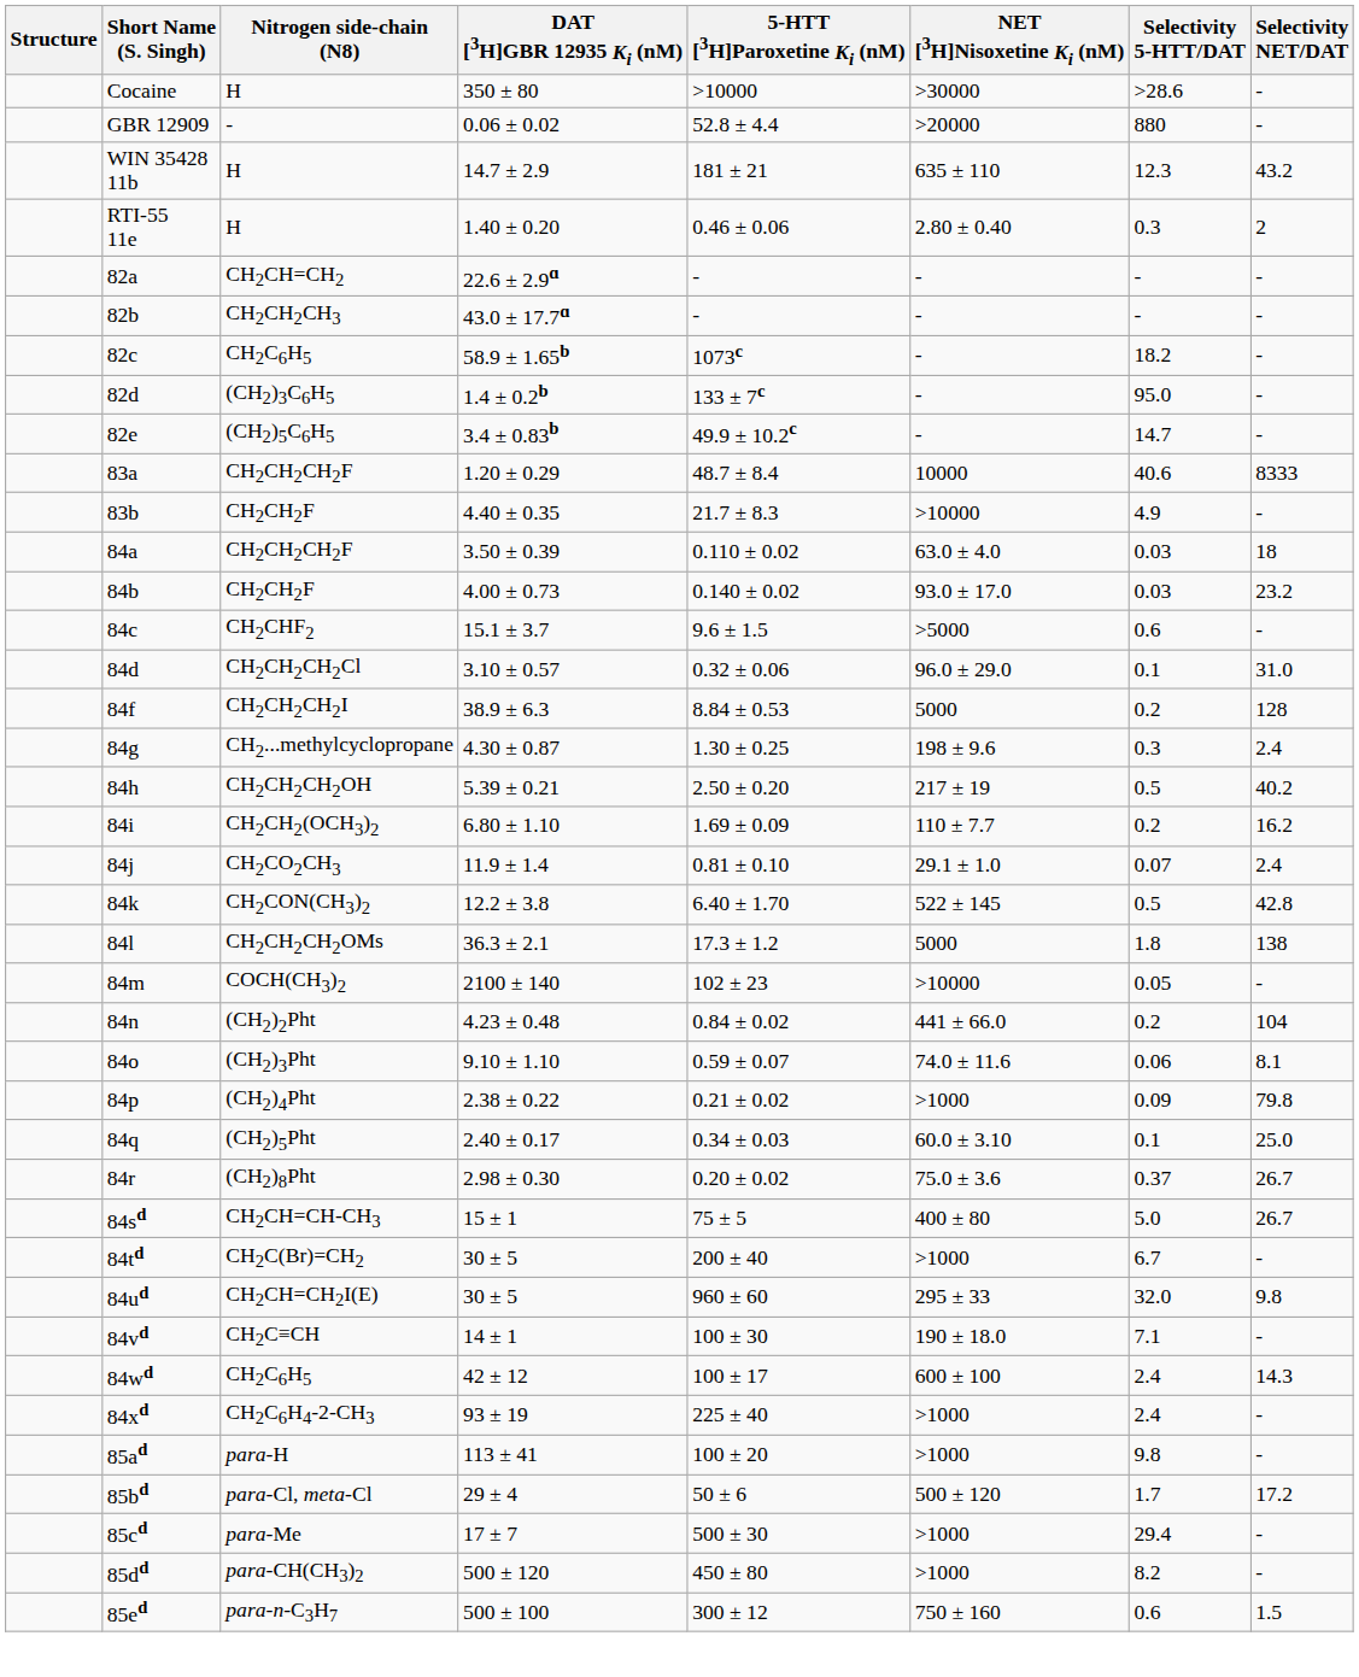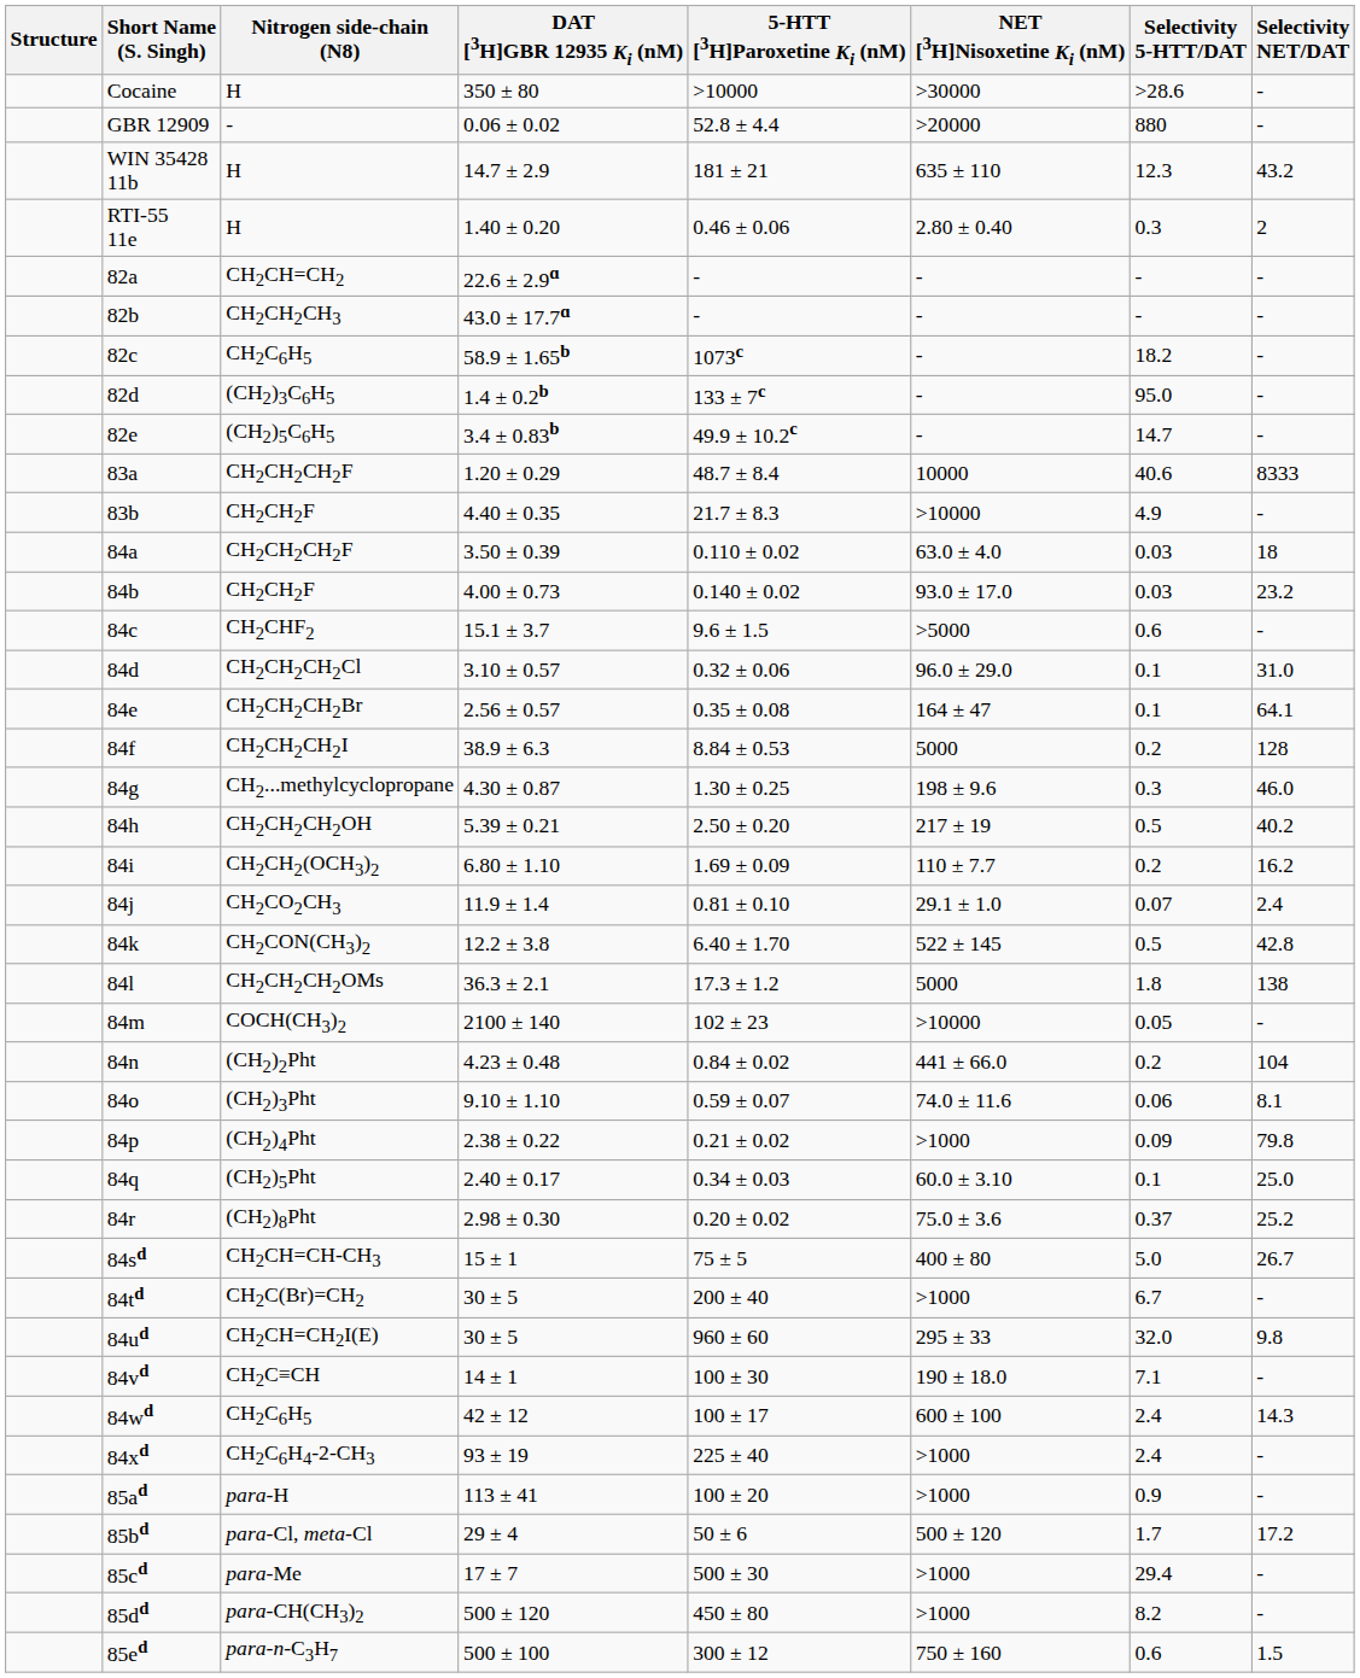 <table class="wikitable sortable">
 <tr>
 <th>Structure</th>
 <th>Short Name<br>(S. Singh)</th>
 <th>Nitrogen side-chain<br>(N8)</th>
 <th>DAT<br>[<sup>3</sup>H]GBR 12935 <em>K<sub>i</sub></em> (nM)</th>
 <th>5-HTT<br>[<sup>3</sup>H]Paroxetine <em>K<sub>i</sub></em> (nM)</th>
 <th>NET<br>[<sup>3</sup>H]Nisoxetine <em>K<sub>i</sub></em> (nM)</th>
 <th>Selectivity<br>5-HTT/DAT</th>
 <th>Selectivity<br>NET/DAT</th>
 </tr>
 <tr>
 <td></td>
 <td>Cocaine</td>
 <td>H</td>
 <td>350 ± 80</td>
 <td>>10000</td>
 <td>>30000</td>
 <td>>28.6</td>
 <td>-</td>
 </tr>
 <tr>
 <td></td>
 <td>GBR 12909</td>
 <td>-</td>
 <td>0.06 ± 0.02</td>
 <td>52.8 ± 4.4</td>
 <td>>20000</td>
 <td>880</td>
 <td>-</td>
 </tr>
 <tr>
 <td></td>
 <td>WIN 35428<br>11b</td>
 <td>H</td>
 <td>14.7 ± 2.9</td>
 <td>181 ± 21</td>
 <td>635 ± 110</td>
 <td>12.3</td>
 <td>43.2</td>
 </tr>
 <tr>
 <td></td>
 <td>RTI-55<br>11e</td>
 <td>H</td>
 <td>1.40 ± 0.20</td>
 <td>0.46 ± 0.06</td>
 <td>2.80 ± 0.40</td>
 <td>0.3</td>
 <td>2</td>
 </tr>
 <tr>
 <td></td>
 <td>82a</td>
 <td>CH<sub>2</sub>CH=CH<sub>2</sub></td>
 <td>22.6 ± 2.9<sup><strong>ɑ</strong></sup></td>
 <td>-</td>
 <td>-</td>
 <td>-</td>
 <td>-</td>
 </tr>
 <tr>
 <td></td>
 <td>82b</td>
 <td>CH<sub>2</sub>CH<sub>2</sub>CH<sub>3</sub></td>
 <td>43.0 ± 17.7<sup><strong>ɑ</strong></sup></td>
 <td>-</td>
 <td>-</td>
 <td>-</td>
 <td>-</td>
 </tr>
 <tr>
 <td></td>
 <td>82c</td>
 <td>CH<sub>2</sub>C<sub>6</sub>H<sub>5</sub></td>
 <td>58.9 ± 1.65<sup><strong>b</strong></sup></td>
 <td>1073<sup><strong>c</strong></sup></td>
 <td>-</td>
 <td>18.2</td>
 <td>-</td>
 </tr>
 <tr>
 <td></td>
 <td>82d</td>
 <td>(CH<sub>2</sub>)<sub>3</sub>C<sub>6</sub>H<sub>5</sub></td>
 <td>1.4 ± 0.2<sup><strong>b</strong></sup></td>
 <td>133 ± 7<sup><strong>c</strong></sup></td>
 <td>-</td>
 <td>95.0</td>
 <td>-</td>
 </tr>
 <tr>
 <td></td>
 <td>82e</td>
 <td>(CH<sub>2</sub>)<sub>5</sub>C<sub>6</sub>H<sub>5</sub></td>
 <td>3.4 ± 0.83<sup><strong>b</strong></sup></td>
 <td>49.9 ± 10.2<sup><strong>c</strong></sup></td>
 <td>-</td>
 <td>14.7</td>
 <td>-</td>
 </tr>
 <tr>
 <td></td>
 <td>83a</td>
 <td>CH<sub>2</sub>CH<sub>2</sub>CH<sub>2</sub>F</td>
 <td>1.20 ± 0.29</td>
 <td>48.7 ± 8.4</td>
 <td>10000</td>
 <td>40.6</td>
 <td>8333</td>
 </tr>
 <tr>
 <td></td>
 <td>83b</td>
 <td>CH<sub>2</sub>CH<sub>2</sub>F</td>
 <td>4.40 ± 0.35</td>
 <td>21.7 ± 8.3</td>
 <td>>10000</td>
 <td>4.9</td>
 <td>-</td>
 </tr>
 <tr>
 <td></td>
 <td>84a</td>
 <td>CH<sub>2</sub>CH<sub>2</sub>CH<sub>2</sub>F</td>
 <td>3.50 ± 0.39</td>
 <td>0.110 ± 0.02</td>
 <td>63.0 ± 4.0</td>
 <td>0.03</td>
 <td>18</td>
 </tr>
 <tr>
 <td></td>
 <td>84b</td>
 <td>CH<sub>2</sub>CH<sub>2</sub>F</td>
 <td>4.00 ± 0.73</td>
 <td>0.140 ± 0.02</td>
 <td>93.0 ± 17.0</td>
 <td>0.03</td>
 <td>23.2</td>
 </tr>
 <tr>
 <td></td>
 <td>84c</td>
 <td>CH<sub>2</sub>CHF<sub>2</sub></td>
 <td>15.1 ± 3.7</td>
 <td>9.6 ± 1.5</td>
 <td>>5000</td>
 <td>0.6</td>
 <td>-</td>
 </tr>
 <tr>
 <td></td>
 <td>84d</td>
 <td>CH<sub>2</sub>CH<sub>2</sub>CH<sub>2</sub>Cl</td>
 <td>3.10 ± 0.57</td>
 <td>0.32 ± 0.06</td>
 <td>96.0 ± 29.0</td>
 <td>0.1</td>
 <td>31.0</td>
 </tr>
 <tr>
 <td></td>
+<td>84e</td>
+<td>CH<sub>2</sub>CH<sub>2</sub>CH<sub>2</sub>Br</td>
+<td>2.56 ± 0.57</td>
+<td>0.35 ± 0.08</td>
+<td>164 ± 47</td>
+<td>0.1</td>
+<td>64.1</td>
+</tr>
+<tr>
+<td></td>
 <td>84f</td>
 <td>CH<sub>2</sub>CH<sub>2</sub>CH<sub>2</sub>I</td>
 <td>38.9 ± 6.3</td>
 <td>8.84 ± 0.53</td>
 <td>5000</td>
 <td>0.2</td>
 <td>128</td>
 </tr>
 <tr>
 <td></td>
 <td>84g</td>
 <td>CH<sub>2</sub>...methylcyclopropane</td>
 <td>4.30 ± 0.87</td>
 <td>1.30 ± 0.25</td>
 <td>198 ± 9.6</td>
 <td>0.3</td>
-<td>2.4</td>
+<td>46.0</td>
 </tr>
 <tr>
 <td></td>
 <td>84h</td>
 <td>CH<sub>2</sub>CH<sub>2</sub>CH<sub>2</sub>OH</td>
 <td>5.39 ± 0.21</td>
 <td>2.50 ± 0.20</td>
 <td>217 ± 19</td>
 <td>0.5</td>
 <td>40.2</td>
 </tr>
 <tr>
 <td></td>
 <td>84i</td>
 <td>CH<sub>2</sub>CH<sub>2</sub>(OCH<sub>3</sub>)<sub>2</sub></td>
 <td>6.80 ± 1.10</td>
 <td>1.69 ± 0.09</td>
 <td>110 ± 7.7</td>
 <td>0.2</td>
 <td>16.2</td>
 </tr>
 <tr>
 <td></td>
 <td>84j</td>
 <td>CH<sub>2</sub>CO<sub>2</sub>CH<sub>3</sub></td>
 <td>11.9 ± 1.4</td>
 <td>0.81 ± 0.10</td>
 <td>29.1 ± 1.0</td>
 <td>0.07</td>
 <td>2.4</td>
 </tr>
 <tr>
 <td></td>
 <td>84k</td>
 <td>CH<sub>2</sub>CON(CH<sub>3</sub>)<sub>2</sub></td>
 <td>12.2 ± 3.8</td>
 <td>6.40 ± 1.70</td>
 <td>522 ± 145</td>
 <td>0.5</td>
 <td>42.8</td>
 </tr>
 <tr>
 <td></td>
 <td>84l</td>
 <td>CH<sub>2</sub>CH<sub>2</sub>CH<sub>2</sub>OMs</td>
 <td>36.3 ± 2.1</td>
 <td>17.3 ± 1.2</td>
 <td>5000</td>
 <td>1.8</td>
 <td>138</td>
 </tr>
 <tr>
 <td></td>
 <td>84m</td>
 <td>COCH(CH<sub>3</sub>)<sub>2</sub></td>
 <td>2100 ± 140</td>
 <td>102 ± 23</td>
 <td>>10000</td>
 <td>0.05</td>
 <td>-</td>
 </tr>
 <tr>
 <td></td>
 <td>84n</td>
 <td>(CH<sub>2</sub>)<sub>2</sub>Pht</td>
 <td>4.23 ± 0.48</td>
 <td>0.84 ± 0.02</td>
 <td>441 ± 66.0</td>
 <td>0.2</td>
 <td>104</td>
 </tr>
 <tr>
 <td></td>
 <td>84o</td>
 <td>(CH<sub>2</sub>)<sub>3</sub>Pht</td>
 <td>9.10 ± 1.10</td>
 <td>0.59 ± 0.07</td>
 <td>74.0 ± 11.6</td>
 <td>0.06</td>
 <td>8.1</td>
 </tr>
 <tr>
 <td></td>
 <td>84p</td>
 <td>(CH<sub>2</sub>)<sub>4</sub>Pht</td>
 <td>2.38 ± 0.22</td>
 <td>0.21 ± 0.02</td>
 <td>>1000</td>
 <td>0.09</td>
 <td>79.8</td>
 </tr>
 <tr>
 <td></td>
 <td>84q</td>
 <td>(CH<sub>2</sub>)<sub>5</sub>Pht</td>
 <td>2.40 ± 0.17</td>
 <td>0.34 ± 0.03</td>
 <td>60.0 ± 3.10</td>
 <td>0.1</td>
 <td>25.0</td>
 </tr>
 <tr>
 <td></td>
 <td>84r</td>
 <td>(CH<sub>2</sub>)<sub>8</sub>Pht</td>
 <td>2.98 ± 0.30</td>
 <td>0.20 ± 0.02</td>
 <td>75.0 ± 3.6</td>
 <td>0.37</td>
-<td>26.7</td>
+<td>25.2</td>
 </tr>
 <tr>
 <td></td>
 <td>84s<sup><strong>d</strong></sup></td>
 <td>CH<sub>2</sub>CH=CH-CH<sub>3</sub></td>
 <td>15 ± 1</td>
 <td>75 ± 5</td>
 <td>400 ± 80</td>
 <td>5.0</td>
 <td>26.7</td>
 </tr>
 <tr>
 <td></td>
 <td>84t<sup><strong>d</strong></sup></td>
 <td>CH<sub>2</sub>C(Br)=CH<sub>2</sub></td>
 <td>30 ± 5</td>
 <td>200 ± 40</td>
 <td>>1000</td>
 <td>6.7</td>
 <td>-</td>
 </tr>
 <tr>
 <td></td>
 <td>84u<sup><strong>d</strong></sup></td>
 <td>CH<sub>2</sub>CH=CH<sub>2</sub>I(E)</td>
 <td>30 ± 5</td>
 <td>960 ± 60</td>
 <td>295 ± 33</td>
 <td>32.0</td>
 <td>9.8</td>
 </tr>
 <tr>
 <td></td>
 <td>84v<sup><strong>d</strong></sup></td>
 <td>CH<sub>2</sub>C≡CH</td>
 <td>14 ± 1</td>
 <td>100 ± 30</td>
 <td>190 ± 18.0</td>
 <td>7.1</td>
 <td>-</td>
 </tr>
 <tr>
 <td></td>
 <td>84w<sup><strong>d</strong></sup></td>
 <td>CH<sub>2</sub>C<sub>6</sub>H<sub>5</sub></td>
 <td>42 ± 12</td>
 <td>100 ± 17</td>
 <td>600 ± 100</td>
 <td>2.4</td>
 <td>14.3</td>
 </tr>
 <tr>
 <td></td>
 <td>84x<sup><strong>d</strong></sup></td>
 <td>CH<sub>2</sub>C<sub>6</sub>H<sub>4</sub>-2-CH<sub>3</sub></td>
 <td>93 ± 19</td>
 <td>225 ± 40</td>
 <td>>1000</td>
 <td>2.4</td>
 <td>-</td>
 </tr>
 <tr>
 <td></td>
 <td>85a<sup><strong>d</strong></sup></td>
 <td><em>para</em>-H</td>
 <td>113 ± 41</td>
 <td>100 ± 20</td>
 <td>>1000</td>
-<td>9.8</td>
+<td>0.9</td>
 <td>-</td>
 </tr>
 <tr>
 <td></td>
 <td>85b<sup><strong>d</strong></sup></td>
 <td><em>para</em>-Cl, <em>meta</em>-Cl</td>
 <td>29 ± 4</td>
 <td>50 ± 6</td>
 <td>500 ± 120</td>
 <td>1.7</td>
 <td>17.2</td>
 </tr>
 <tr>
 <td></td>
 <td>85c<sup><strong>d</strong></sup></td>
 <td><em>para</em>-Me</td>
 <td>17 ± 7</td>
 <td>500 ± 30</td>
 <td>>1000</td>
 <td>29.4</td>
 <td>-</td>
 </tr>
 <tr>
 <td></td>
 <td>85d<sup><strong>d</strong></sup></td>
 <td><em>para</em>-CH(CH<sub>3</sub>)<sub>2</sub></td>
 <td>500 ± 120</td>
 <td>450 ± 80</td>
 <td>>1000</td>
 <td>8.2</td>
 <td>-</td>
 </tr>
 <tr>
 <td></td>
 <td>85e<sup><strong>d</strong></sup></td>
 <td><em>para</em>-<em>n</em>-C<sub>3</sub>H<sub>7</sub></td>
 <td>500 ± 100</td>
 <td>300 ± 12</td>
 <td>750 ± 160</td>
 <td>0.6</td>
 <td>1.5</td>
 </tr>
 </table>
